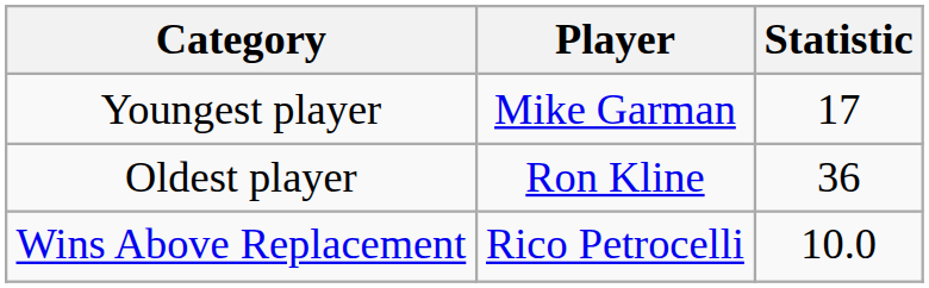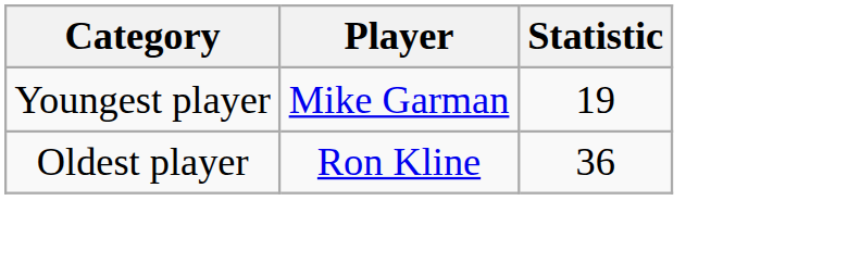 <table class="wikitable" style="text-align:center;">
 <tr>
 <th>Category</th>
 <th>Player</th>
 <th>Statistic</th>
 </tr>
 <tr>
 <td>Youngest player</td>
 <td><a href='#'>Mike Garman</a></td>
-<td>17</td>
+<td>19</td>
 </tr>
 <tr>
 <td>Oldest player</td>
 <td><a href='#'>Ron Kline</a></td>
 <td>36</td>
 </tr>
-<tr>
-<td><a href='#'>Wins Above Replacement</a></td>
-<td><a href='#'>Rico Petrocelli</a></td>
-<td>10.0</td>
-</tr>
 </table>
